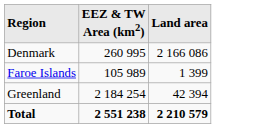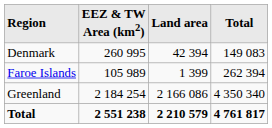 <table class="wikitable" style="text-align:right">
 <tr>
 <th style="background:#e9e9e9; text-align:left;">Region</th>
 <th style="background:#e9e9e9;">EEZ & TW<br>Area (km<sup>2</sup>)</th>
 <th style="background:#e9e9e9;">Land area</th>
+<th style="background:#e9e9e9;">Total</th>
 </tr>
 <tr>
 <td style="text-align:left">Denmark</td>
 <td>260 995</td>
-<td>2 166 086</td>
+<td>42 394</td>
+<td>149 083</td>
 </tr>
 <tr>
 <td style="text-align:left"><a href='#'>Faroe Islands</a></td>
 <td>105 989</td>
 <td>1 399</td>
+<td>262 394</td>
 </tr>
 <tr>
 <td style="text-align:left">Greenland</td>
 <td>2 184 254</td>
-<td>42 394</td>
+<td>2 166 086</td>
+<td>4 350 340</td>
 </tr>
 <tr>
 <td style="text-align:left"><strong>Total</strong></td>
 <td><strong>2 551 238</strong></td>
 <td><strong>2 210 579</strong></td>
+<td><strong>4 761 817</strong></td>
 </tr>
 </table>
